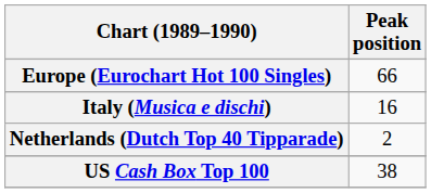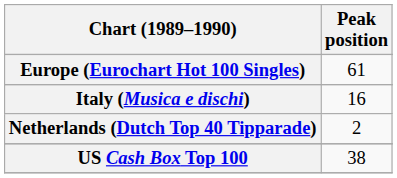 <table class="wikitable sortable plainrowheaders" style="text-align:center">
 <tr>
 <th scope="col">Chart (1989–1990)</th>
 <th scope="col">Peak<br>position</th>
 </tr>
 <tr>
 </tr>
 <tr>
 </tr>
 <tr>
 </tr>
 <tr>
 </tr>
 <tr>
 <th scope="row">Europe (<a href='#'>Eurochart Hot 100 Singles</a>)</th>
-<td>66</td>
+<td>61</td>
 </tr>
 <tr>
 </tr>
 <tr>
 <th scope="row">Italy (<em><a href='#'>Musica e dischi</a></em>)</th>
 <td>16</td>
 </tr>
 <tr>
 <th scope="row">Netherlands (<a href='#'>Dutch Top 40 Tipparade</a>)</th>
 <td>2</td>
 </tr>
 <tr>
 </tr>
 <tr>
 </tr>
 <tr>
 </tr>
 <tr>
 </tr>
 <tr>
 </tr>
 <tr>
 <th scope="row">US <a href='#'><em>Cash Box</em> Top 100</a></th>
 <td>38</td>
 </tr>
 <tr>
 </tr>
 </table>
